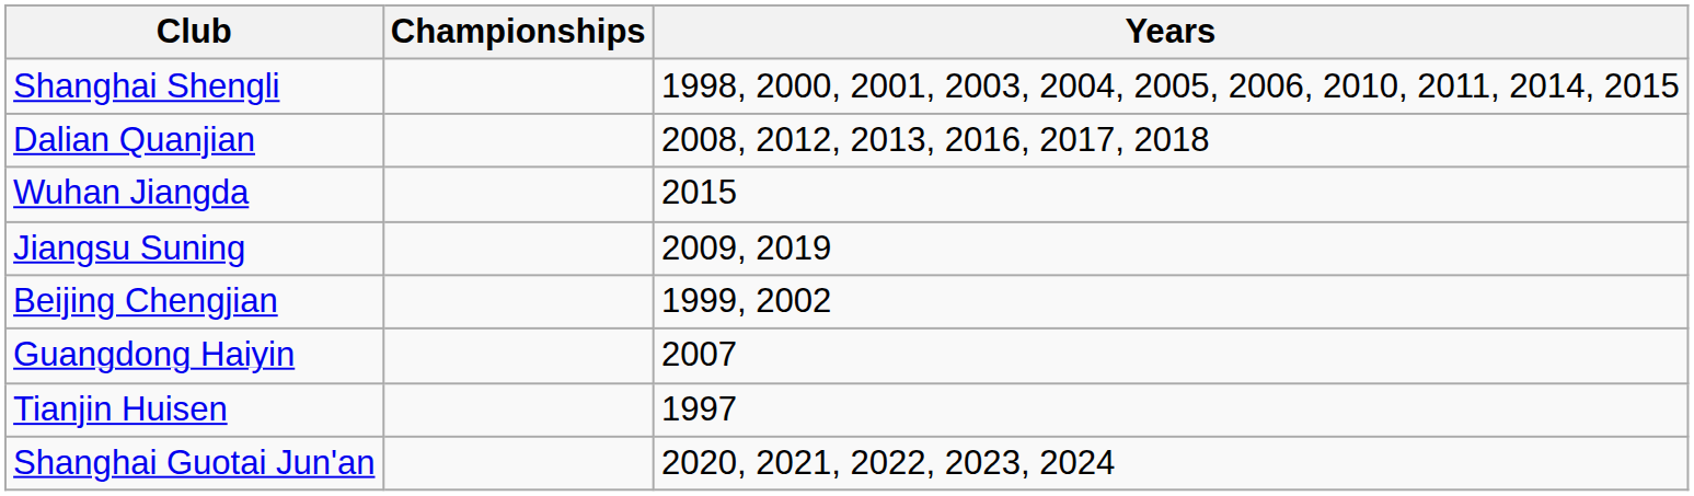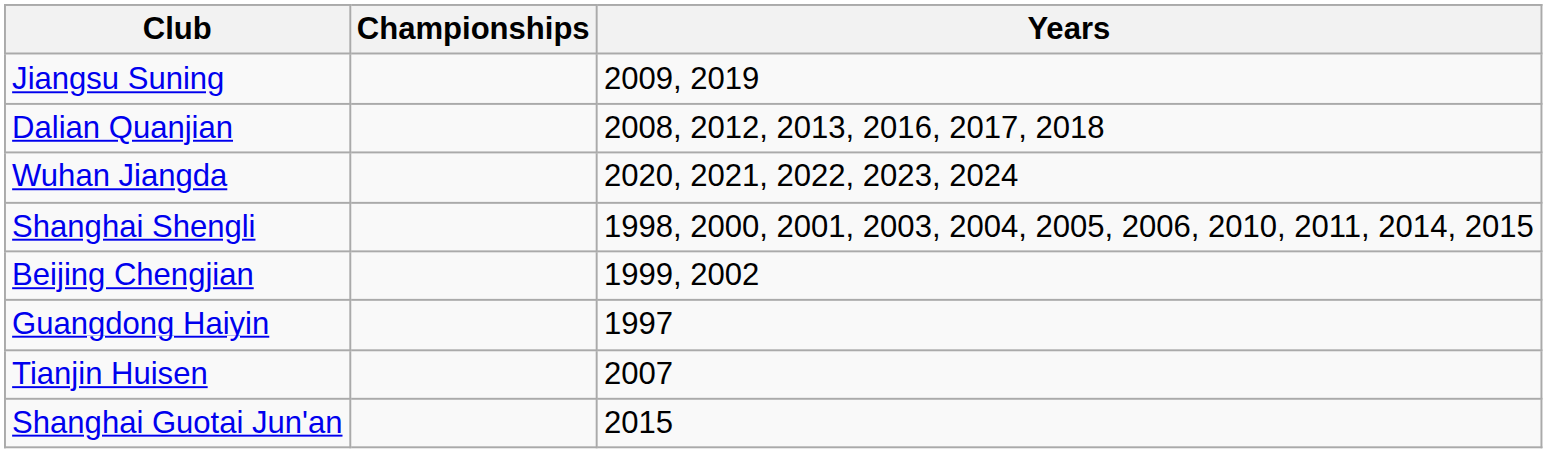 <table class="wikitable">
 <tr>
 <th>Club</th>
 <th>Championships</th>
 <th>Years</th>
 </tr>
 <tr>
-<td><a href='#'>Shanghai Shengli</a></td>
+<td><a href='#'>Jiangsu Suning</a></td>
 <td></td>
-<td>1998, 2000, 2001, 2003, 2004, 2005, 2006, 2010, 2011, 2014, 2015</td>
+<td>2009, 2019</td>
 </tr>
 <tr>
 <td><a href='#'>Dalian Quanjian</a> </td>
 <td></td>
 <td>2008, 2012, 2013, 2016, 2017, 2018</td>
 </tr>
 <tr>
 <td><a href='#'>Wuhan Jiangda</a></td>
 <td></td>
-<td>2015</td>
+<td>2020, 2021, 2022, 2023, 2024</td>
 </tr>
 <tr>
-<td><a href='#'>Jiangsu Suning</a></td>
+<td><a href='#'>Shanghai Shengli</a></td>
 <td></td>
-<td>2009, 2019</td>
+<td>1998, 2000, 2001, 2003, 2004, 2005, 2006, 2010, 2011, 2014, 2015</td>
 </tr>
 <tr>
 <td><a href='#'>Beijing Chengjian</a></td>
 <td></td>
 <td>1999, 2002</td>
 </tr>
 <tr>
 <td><a href='#'>Guangdong Haiyin</a></td>
 <td></td>
-<td>2007</td>
+<td>1997</td>
 </tr>
 <tr>
 <td><a href='#'>Tianjin Huisen</a></td>
 <td></td>
-<td>1997</td>
+<td>2007</td>
 </tr>
 <tr>
 <td><a href='#'>Shanghai Guotai Jun'an</a></td>
 <td></td>
-<td>2020, 2021, 2022, 2023, 2024</td>
+<td>2015</td>
 </tr>
 </table>
